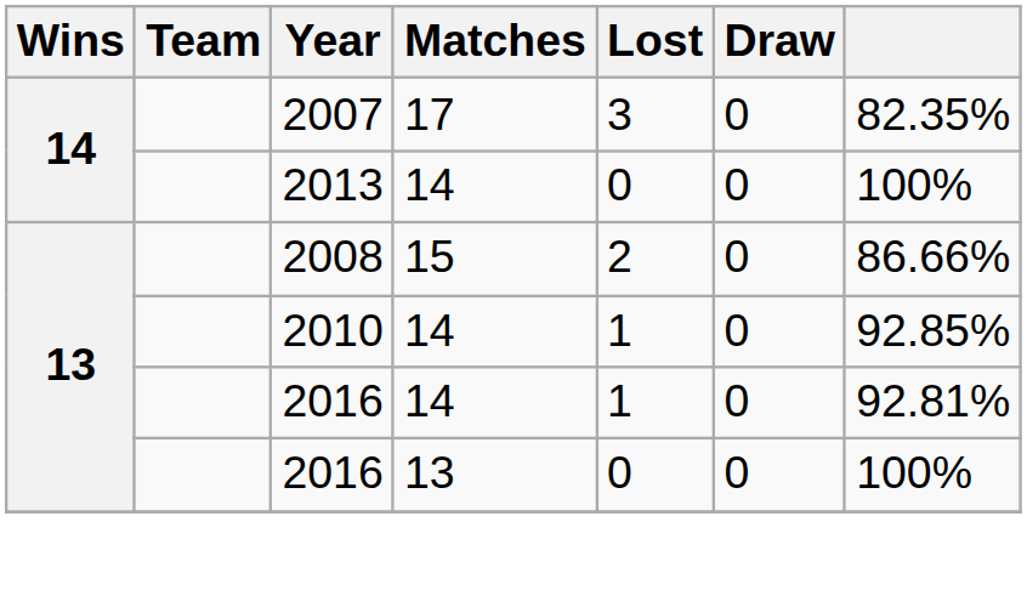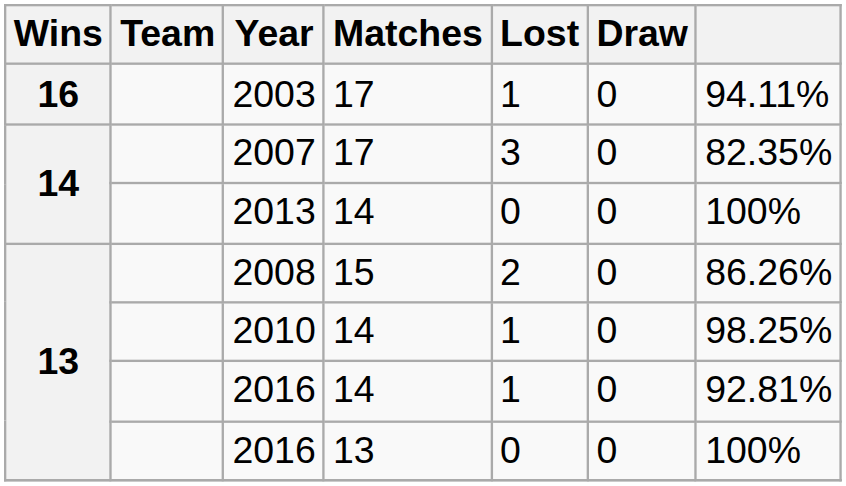 <table class="wikitable sortable">
 <tr>
 <th>Wins</th>
 <th>Team</th>
 <th>Year</th>
 <th>Matches</th>
 <th>Lost</th>
 <th>Draw</th>
 <th></th>
+</tr>
+<tr>
+<th>16</th>
+<td></td>
+<td>2003</td>
+<td>17</td>
+<td>1</td>
+<td>0</td>
+<td>94.11%</td>
 </tr>
 <tr>
 <th rowspan="2">14</th>
 <td></td>
 <td>2007</td>
 <td>17</td>
 <td>3</td>
 <td>0</td>
 <td>82.35%</td>
 </tr>
 <tr>
 <td></td>
 <td>2013</td>
 <td>14</td>
 <td>0</td>
 <td>0</td>
 <td>100%</td>
 </tr>
 <tr>
 <th rowspan="4">13</th>
 <td></td>
 <td>2008</td>
 <td>15</td>
 <td>2</td>
 <td>0</td>
-<td>86.66%</td>
+<td>86.26%</td>
 </tr>
 <tr>
 <td></td>
 <td>2010</td>
 <td>14</td>
 <td>1</td>
 <td>0</td>
-<td>92.85%</td>
+<td>98.25%</td>
 </tr>
 <tr>
 <td></td>
 <td>2016</td>
 <td>14</td>
 <td>1</td>
 <td>0</td>
 <td>92.81%</td>
 </tr>
 <tr>
 <td></td>
 <td>2016</td>
 <td>13</td>
 <td>0</td>
 <td>0</td>
 <td>100%</td>
 </tr>
 <tr>
 </tr>
 </table>
